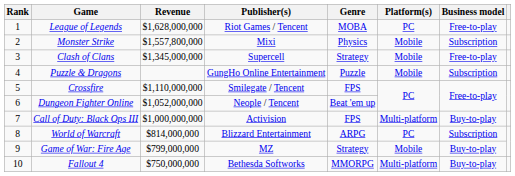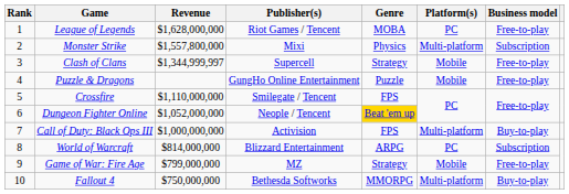 <table class="wikitable sortable" style="text-align:center">
 <tr>
 <th>Rank</th>
 <th>Game</th>
 <th>Revenue</th>
 <th>Publisher(s)</th>
 <th>Genre</th>
 <th>Platform(s)</th>
 <th>Business model</th>
 <th class="unsortable"></th>
 </tr>
 <tr>
 <td>1</td>
 <td><em><a href='#'>League of Legends</a></em></td>
 <td>$1,628,000,000</td>
 <td><a href='#'>Riot Games</a> / <a href='#'>Tencent</a></td>
 <td><a href='#'>MOBA</a></td>
 <td><a href='#'>PC</a></td>
 <td><a href='#'>Free-to-play</a></td>
 <td></td>
 </tr>
 <tr>
 <td>2</td>
 <td><em><a href='#'>Monster Strike</a></em></td>
 <td>$1,557,800,000</td>
 <td><a href='#'>Mixi</a></td>
 <td><a href='#'>Physics</a></td>
-<td><a href='#'>Mobile</a></td>
+<td><a href='#'>Multi-platform</a></td>
 <td><a href='#'>Subscription</a></td>
 <td></td>
 </tr>
 <tr>
 <td>3</td>
 <td><em><a href='#'>Clash of Clans</a></em></td>
-<td>$1,345,000,000</td>
+<td>$1,344,999,997</td>
 <td><a href='#'>Supercell</a> </td>
 <td><a href='#'>Strategy</a></td>
 <td><a href='#'>Mobile</a></td>
 <td><a href='#'>Free-to-play</a></td>
 <td></td>
 </tr>
 <tr>
 <td>4</td>
 <td><em><a href='#'>Puzzle & Dragons</a></em></td>
 <td></td>
 <td><a href='#'>GungHo Online Entertainment</a> </td>
 <td><a href='#'>Puzzle</a></td>
 <td><a href='#'>Mobile</a></td>
-<td><a href='#'>Subscription</a></td>
+<td><a href='#'>Free-to-play</a></td>
 <td></td>
 </tr>
 <tr>
 <td>5</td>
 <td><em><a href='#'>Crossfire</a></em></td>
 <td>$1,110,000,000</td>
 <td><a href='#'>Smilegate</a> / <a href='#'>Tencent</a></td>
 <td><a href='#'>FPS</a></td>
 <td rowspan="2"><a href='#'>PC</a></td>
 <td rowspan="2"><a href='#'>Free-to-play</a></td>
 <td rowspan="2"></td>
 </tr>
 <tr>
 <td>6</td>
 <td><em><a href='#'>Dungeon Fighter Online</a></em></td>
 <td>$1,052,000,000</td>
 <td><a href='#'>Neople</a>  / <a href='#'>Tencent</a></td>
-<td><a href='#'>Beat 'em up</a></td>
+<td style="background: gold;"><a href='#'>Beat 'em up</a></td>
 </tr>
 <tr>
 <td>7</td>
 <td><em><a href='#'>Call of Duty: Black Ops III</a></em></td>
 <td>$1,000,000,000</td>
 <td><a href='#'>Activision</a> </td>
 <td><a href='#'>FPS</a></td>
 <td><a href='#'>Multi-platform</a></td>
 <td><a href='#'>Buy-to-play</a></td>
 <td></td>
 </tr>
 <tr>
 <td>8</td>
 <td><em><a href='#'>World of Warcraft</a></em></td>
 <td>$814,000,000</td>
 <td><a href='#'>Blizzard Entertainment</a> </td>
 <td><a href='#'>ARPG</a></td>
 <td><a href='#'>PC</a></td>
 <td><a href='#'>Subscription</a></td>
 <td rowspan="2"></td>
 </tr>
 <tr>
 <td>9</td>
 <td><em><a href='#'>Game of War: Fire Age</a></em></td>
 <td>$799,000,000</td>
 <td><a href='#'>MZ</a></td>
 <td><a href='#'>Strategy</a></td>
 <td><a href='#'>Mobile</a></td>
-<td><a href='#'>Buy-to-play</a></td>
+<td><a href='#'>Free-to-play</a></td>
 </tr>
 <tr>
 <td>10</td>
 <td><em><a href='#'>Fallout 4</a></em></td>
 <td>$750,000,000</td>
 <td><a href='#'>Bethesda Softworks</a> </td>
 <td><a href='#'>MMORPG</a></td>
 <td><a href='#'>Multi-platform</a></td>
 <td><a href='#'>Buy-to-play</a></td>
 <td></td>
 </tr>
 </table>
